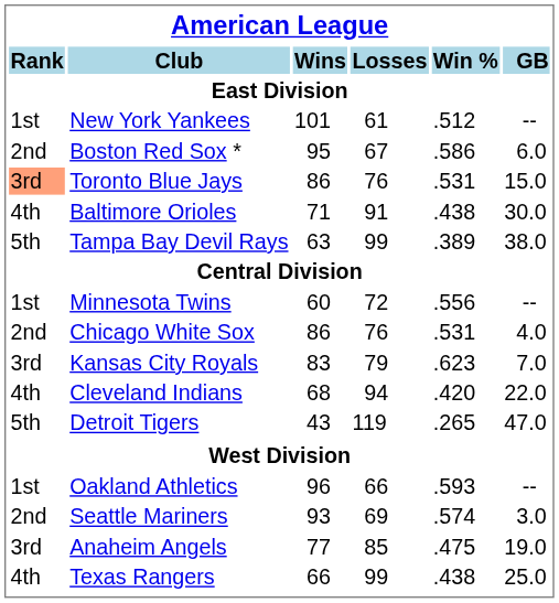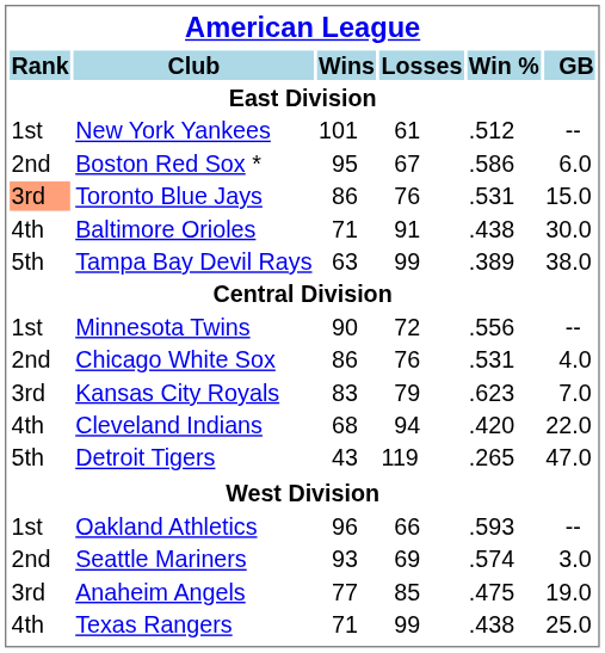 <table cellpadding="1" style="width:auto;font-size: 90%; border: 1px solid gray;">
 <tr align="center" style="font-size: larger;">
 <th colspan=6><a href='#'>American League</a></th>
 </tr>
 <tr style="background:lightblue;">
 <th>Rank</th>
 <th>Club</th>
 <th>Wins</th>
 <th>Losses</th>
 <th>Win %</th>
 <th>  GB</th>
 </tr>
 <tr align="center" style="vertical-align: middle;" style="background:lightblue;">
 <th colspan=6>East Division</th>
 </tr>
 <tr>
 <td>1st</td>
 <td><a href='#'>New York Yankees</a></td>
 <td>101</td>
 <td>  61</td>
 <td>.512</td>
 <td>    --</td>
 </tr>
 <tr>
 <td>2nd</td>
 <td><a href='#'>Boston Red Sox</a> *</td>
 <td>  95</td>
 <td>  67</td>
 <td>.586</td>
 <td>  6.0</td>
 </tr>
 <tr>
 <td style="background: lightsalmon;">3rd</td>
 <td><a href='#'>Toronto Blue Jays</a></td>
 <td>  86</td>
 <td>  76</td>
 <td>.531</td>
 <td>15.0</td>
 </tr>
 <tr>
 <td>4th</td>
 <td><a href='#'>Baltimore Orioles</a></td>
 <td>  71</td>
 <td>  91</td>
 <td>.438</td>
 <td>30.0</td>
 </tr>
 <tr>
 <td>5th</td>
 <td><a href='#'>Tampa Bay Devil Rays</a></td>
 <td>  63</td>
 <td>  99</td>
 <td>.389</td>
 <td>38.0</td>
 </tr>
 <tr align="center" style="vertical-align: middle;" style="background:lightblue;">
 <th colspan=6>Central Division</th>
 </tr>
 <tr>
 <td>1st</td>
 <td><a href='#'>Minnesota Twins</a></td>
-<td>  60</td>
+<td>  90</td>
 <td>  72</td>
 <td>.556</td>
 <td>    --</td>
 </tr>
 <tr>
 <td>2nd</td>
 <td><a href='#'>Chicago White Sox</a></td>
 <td>  86</td>
 <td>  76</td>
 <td>.531</td>
 <td>  4.0</td>
 </tr>
 <tr>
 <td>3rd</td>
 <td><a href='#'>Kansas City Royals</a></td>
 <td>  83</td>
 <td>  79</td>
 <td>.623</td>
 <td>  7.0</td>
 </tr>
 <tr>
 <td>4th</td>
 <td><a href='#'>Cleveland Indians</a></td>
 <td>  68</td>
 <td>  94</td>
 <td>.420</td>
 <td>22.0</td>
 </tr>
 <tr>
 <td>5th</td>
 <td><a href='#'>Detroit Tigers</a></td>
 <td>  43</td>
 <td>119</td>
 <td>.265</td>
 <td>47.0</td>
 </tr>
 <tr>
 </tr>
 <tr align="center" style="vertical-align: middle;" style="background:lightblue;">
 <th colspan=6>West Division</th>
 </tr>
 <tr>
 <td>1st</td>
 <td><a href='#'>Oakland Athletics</a></td>
 <td>  96</td>
 <td>  66</td>
 <td>.593</td>
 <td>    --</td>
 </tr>
 <tr>
 <td>2nd</td>
 <td><a href='#'>Seattle Mariners</a></td>
 <td>  93</td>
 <td>  69</td>
 <td>.574</td>
 <td>  3.0</td>
 </tr>
 <tr>
 <td>3rd</td>
 <td><a href='#'>Anaheim Angels</a></td>
 <td>  77</td>
 <td>  85</td>
 <td>.475</td>
 <td>19.0</td>
 </tr>
 <tr>
 <td>4th</td>
 <td><a href='#'>Texas Rangers</a></td>
-<td>  66</td>
+<td>  71</td>
 <td>  99</td>
 <td>.438</td>
 <td>25.0</td>
 </tr>
 <tr>
 </tr>
 </table>
